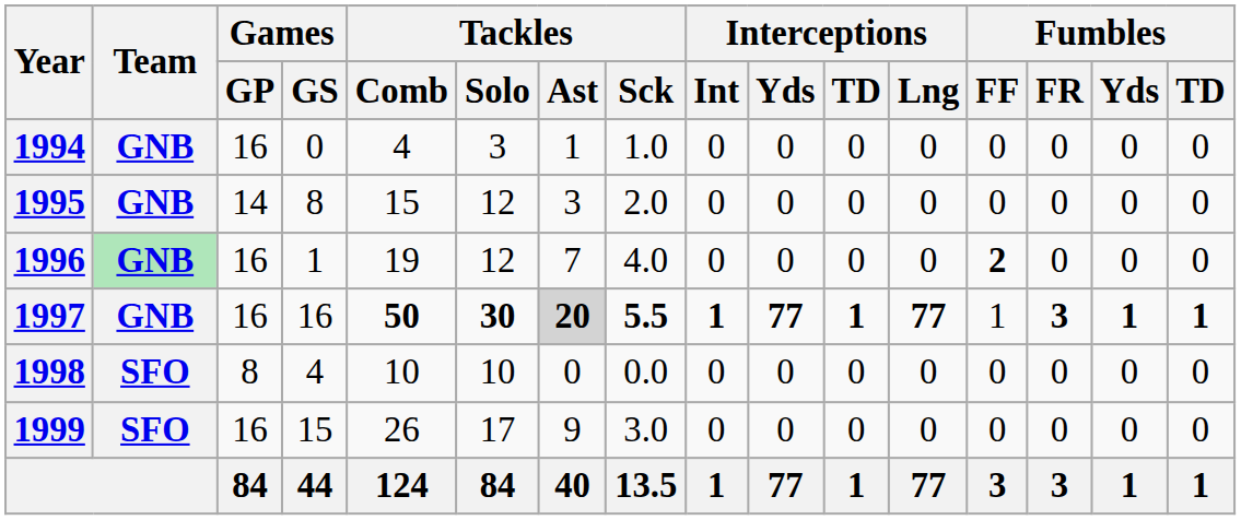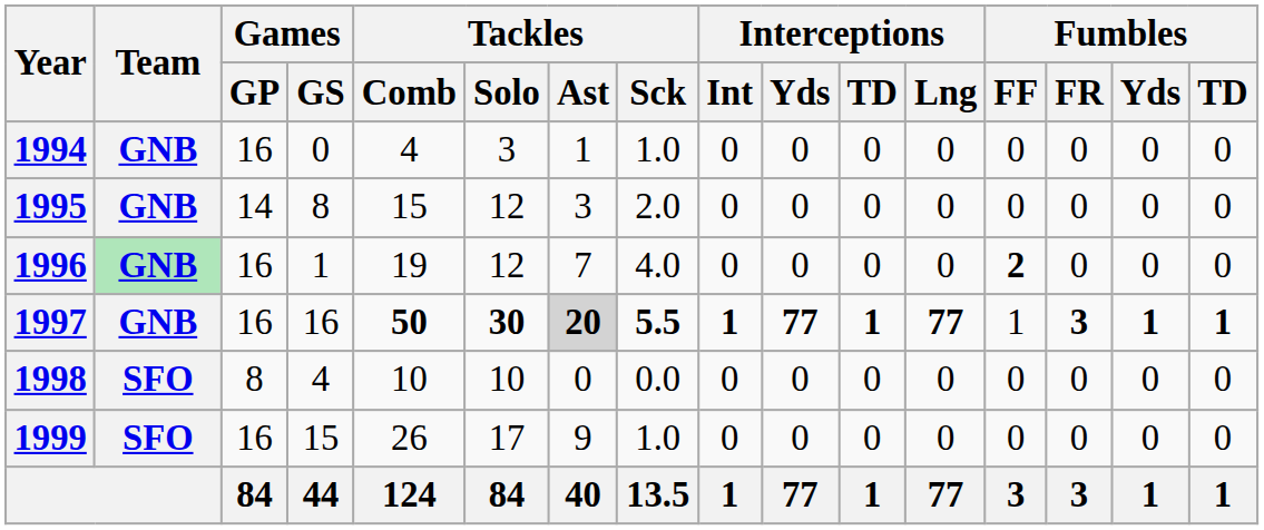 <table class="wikitable" style="text-align:center">
 <tr>
 <th rowspan="2">Year</th>
 <th rowspan="2">Team</th>
 <th colspan="2">Games</th>
 <th colspan="4">Tackles</th>
 <th colspan="4">Interceptions</th>
 <th colspan="4">Fumbles</th>
 </tr>
 <tr>
 <th>GP</th>
 <th>GS</th>
 <th>Comb</th>
 <th>Solo</th>
 <th>Ast</th>
 <th>Sck</th>
 <th>Int</th>
 <th>Yds</th>
 <th>TD</th>
 <th>Lng</th>
 <th>FF</th>
 <th>FR</th>
 <th>Yds</th>
 <th>TD</th>
 </tr>
 <tr>
 <th><a href='#'>1994</a></th>
 <th><a href='#'>GNB</a></th>
 <td>16</td>
 <td>0</td>
 <td>4</td>
 <td>3</td>
 <td>1</td>
 <td>1.0</td>
 <td>0</td>
 <td>0</td>
 <td>0</td>
 <td>0</td>
 <td>0</td>
 <td>0</td>
 <td>0</td>
 <td>0</td>
 </tr>
 <tr>
 <th><a href='#'>1995</a></th>
 <th><a href='#'>GNB</a></th>
 <td>14</td>
 <td>8</td>
 <td>15</td>
 <td>12</td>
 <td>3</td>
 <td>2.0</td>
 <td>0</td>
 <td>0</td>
 <td>0</td>
 <td>0</td>
 <td>0</td>
 <td>0</td>
 <td>0</td>
 <td>0</td>
 </tr>
 <tr>
 <th><a href='#'>1996</a></th>
 <th style="background:#afe6ba; width:3em;"><a href='#'>GNB</a></th>
 <td>16</td>
 <td>1</td>
 <td>19</td>
 <td>12</td>
 <td>7</td>
 <td>4.0</td>
 <td>0</td>
 <td>0</td>
 <td>0</td>
 <td>0</td>
 <td><strong>2</strong></td>
 <td>0</td>
 <td>0</td>
 <td>0</td>
 </tr>
 <tr>
 <th><a href='#'>1997</a></th>
 <th><a href='#'>GNB</a></th>
 <td>16</td>
 <td>16</td>
 <td><strong>50</strong></td>
 <td><strong>30</strong></td>
 <td style="background: lightgrey;"><strong>20</strong></td>
 <td><strong>5.5</strong></td>
 <td><strong>1</strong></td>
 <td><strong>77</strong></td>
 <td><strong>1</strong></td>
 <td><strong>77</strong></td>
 <td>1</td>
 <td><strong>3</strong></td>
 <td><strong>1</strong></td>
 <td><strong>1</strong></td>
 </tr>
 <tr>
 <th><a href='#'>1998</a></th>
 <th><a href='#'>SFO</a></th>
 <td>8</td>
 <td>4</td>
 <td>10</td>
 <td>10</td>
 <td>0</td>
 <td>0.0</td>
 <td>0</td>
 <td>0</td>
 <td>0</td>
 <td>0</td>
 <td>0</td>
 <td>0</td>
 <td>0</td>
 <td>0</td>
 </tr>
 <tr>
 <th><a href='#'>1999</a></th>
 <th><a href='#'>SFO</a></th>
 <td>16</td>
 <td>15</td>
 <td>26</td>
 <td>17</td>
 <td>9</td>
-<td>3.0</td>
+<td>1.0</td>
 <td>0</td>
 <td>0</td>
 <td>0</td>
 <td>0</td>
 <td>0</td>
 <td>0</td>
 <td>0</td>
 <td>0</td>
 </tr>
 <tr>
 <th colspan="2"></th>
 <th>84</th>
 <th>44</th>
 <th>124</th>
 <th>84</th>
 <th>40</th>
 <th>13.5</th>
 <th>1</th>
 <th>77</th>
 <th>1</th>
 <th>77</th>
 <th>3</th>
 <th>3</th>
 <th>1</th>
 <th>1</th>
 </tr>
 </table>
